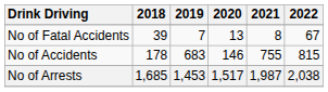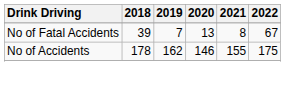 <table class="wikitable">
 <tr>
 <th style="text-align:left"><strong>Drink Driving</strong></th>
 <th><strong>2018</strong></th>
 <th><strong>2019</strong></th>
 <th><strong>2020</strong></th>
 <th><strong>2021</strong></th>
 <th><strong>2022</strong></th>
 </tr>
 <tr>
 </tr>
 <tr style="vertical-align: top;">
 </tr>
 <tr>
 </tr>
 <tr style="background-color:#CEE0F2">
 </tr>
 <tr>
 <td>No of Fatal Accidents</td>
 <td style="text-align:right">39</td>
 <td style="text-align:right">7</td>
 <td style="text-align:right">13</td>
 <td style="text-align:right">8</td>
 <td style="text-align:right">67</td>
 </tr>
 <tr>
 <td>No of Accidents</td>
 <td style="text-align:right">178</td>
-<td style="text-align:right">683</td>
+<td style="text-align:right">162</td>
 <td style="text-align:right">146</td>
-<td style="text-align:right">755</td>
-<td style="text-align:right">815</td>
+<td style="text-align:right">155</td>
+<td style="text-align:right">175</td>
 </tr>
 <tr>
-</tr>
-<tr style="background-color:#F2F2F2">
-<td>No of Arrests</td>
-<td style="text-align:right">1,685</td>
-<td style="text-align:right">1,453</td>
-<td style="text-align:right">1,517</td>
-<td style="text-align:right">1,987</td>
-<td style="text-align:right">2,038</td>
 </tr>
 <tr>
 </tr>
 </table>
